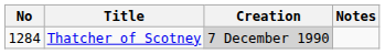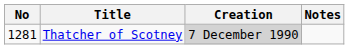 <table class="wikitable">
 <tr>
 <th>No</th>
 <th>Title</th>
 <th>Creation</th>
 <th>Notes</th>
 </tr>
 <tr>
-<td>1284</td>
+<td>1281</td>
 <td><a href='#'>Thatcher of Scotney</a></td>
 <td style="background: lightgrey;">7 December 1990</td>
 <td></td>
 </tr>
 </table>
